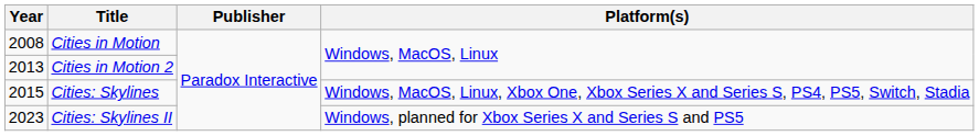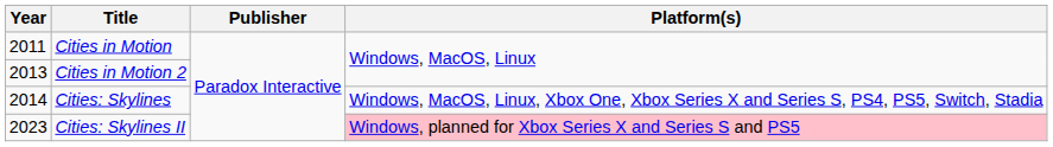 <table class="wikitable sortable">
 <tr>
 <th>Year</th>
 <th>Title</th>
 <th>Publisher</th>
 <th>Platform(s)</th>
 </tr>
 <tr>
-<td>2008</td>
+<td>2011</td>
 <td><em><a href='#'>Cities in Motion</a></em></td>
 <td rowspan="4"><a href='#'>Paradox Interactive</a></td>
 <td rowspan="2"><a href='#'>Windows</a>, <a href='#'>MacOS</a>, <a href='#'>Linux</a></td>
 </tr>
 <tr>
 <td>2013</td>
 <td><em><a href='#'>Cities in Motion 2</a></em></td>
 </tr>
 <tr>
-<td>2015</td>
+<td>2014</td>
 <td><em><a href='#'>Cities: Skylines</a></em></td>
 <td><a href='#'>Windows</a>, <a href='#'>MacOS</a>, <a href='#'>Linux</a>, <a href='#'>Xbox One</a>, <a href='#'>Xbox Series X and Series S</a>, <a href='#'>PS4</a>, <a href='#'>PS5</a>, <a href='#'>Switch</a>, <a href='#'>Stadia</a></td>
 </tr>
 <tr>
 <td>2023</td>
 <td><em><a href='#'>Cities: Skylines II</a></em></td>
-<td><a href='#'>Windows</a>, planned for <a href='#'>Xbox Series X and Series S</a> and <a href='#'>PS5</a></td>
+<td style="background: pink;"><a href='#'>Windows</a>, planned for <a href='#'>Xbox Series X and Series S</a> and <a href='#'>PS5</a></td>
 </tr>
 </table>
